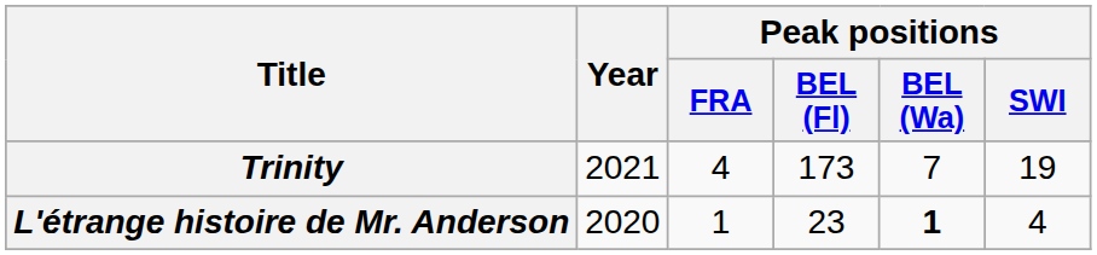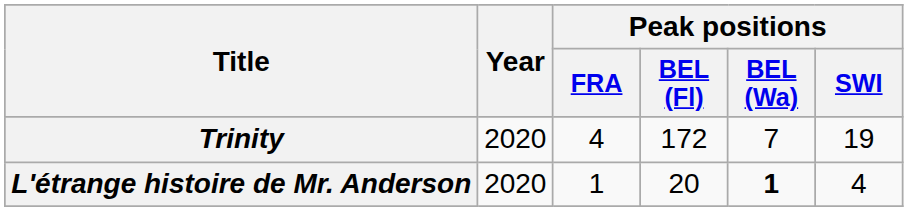 <table class="wikitable plainrowheaders" style="text-align:center">
 <tr>
 <th scope="col" rowspan="2">Title</th>
 <th scope="col" rowspan="2">Year</th>
 <th scope="col" colspan="4">Peak positions</th>
 </tr>
 <tr>
 <th scope="col" style="width:3em;font-size:90%;"><a href='#'>FRA</a><br></th>
 <th scope="col" style="width:3em;font-size:90%;"><a href='#'>BEL <br>(Fl)</a><br></th>
 <th scope="col" style="width:3em;font-size:90%;"><a href='#'>BEL <br>(Wa)</a><br></th>
 <th scope="col" style="width:3em;font-size:90%;"><a href='#'>SWI</a><br></th>
 </tr>
 <tr>
 <th scope="row"><em>Trinity</em></th>
-<td>2021</td>
+<td>2020</td>
 <td>4</td>
-<td>173</td>
+<td>172</td>
 <td>7</td>
 <td>19</td>
 </tr>
 <tr>
 <th scope="row"><em>L'étrange histoire de Mr. Anderson</em></th>
 <td>2020</td>
 <td>1<br></td>
-<td>23</td>
+<td>20</td>
 <td><strong>1</strong></td>
 <td>4</td>
 </tr>
 </table>
